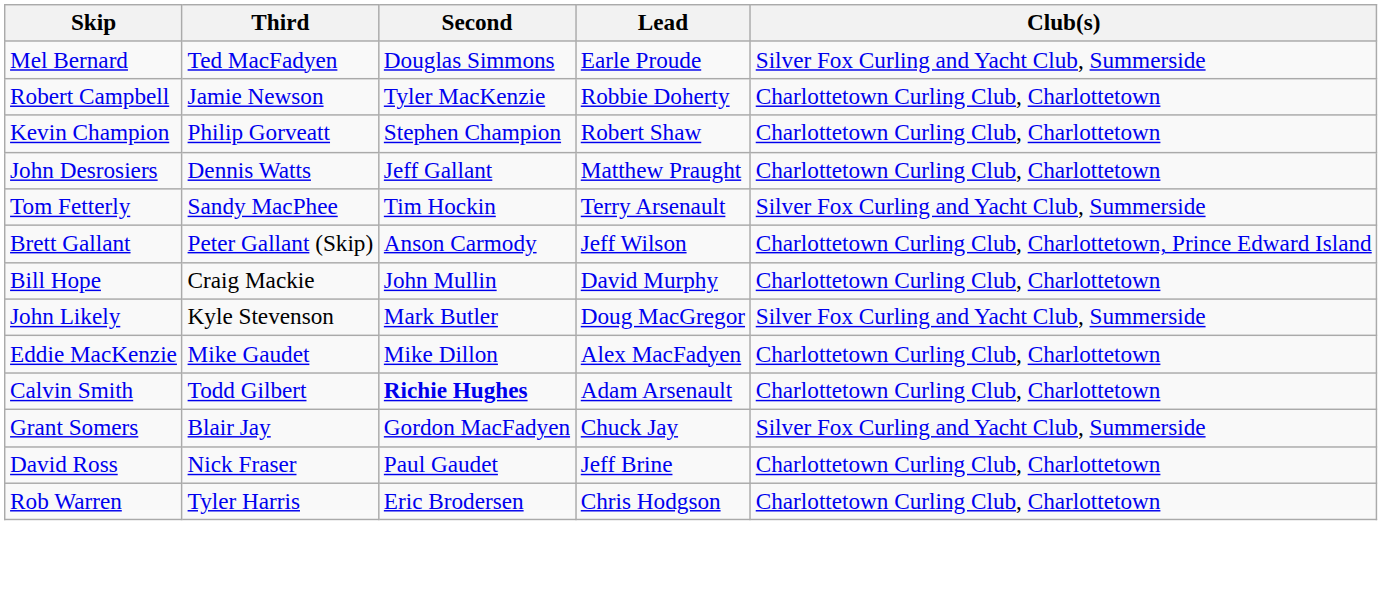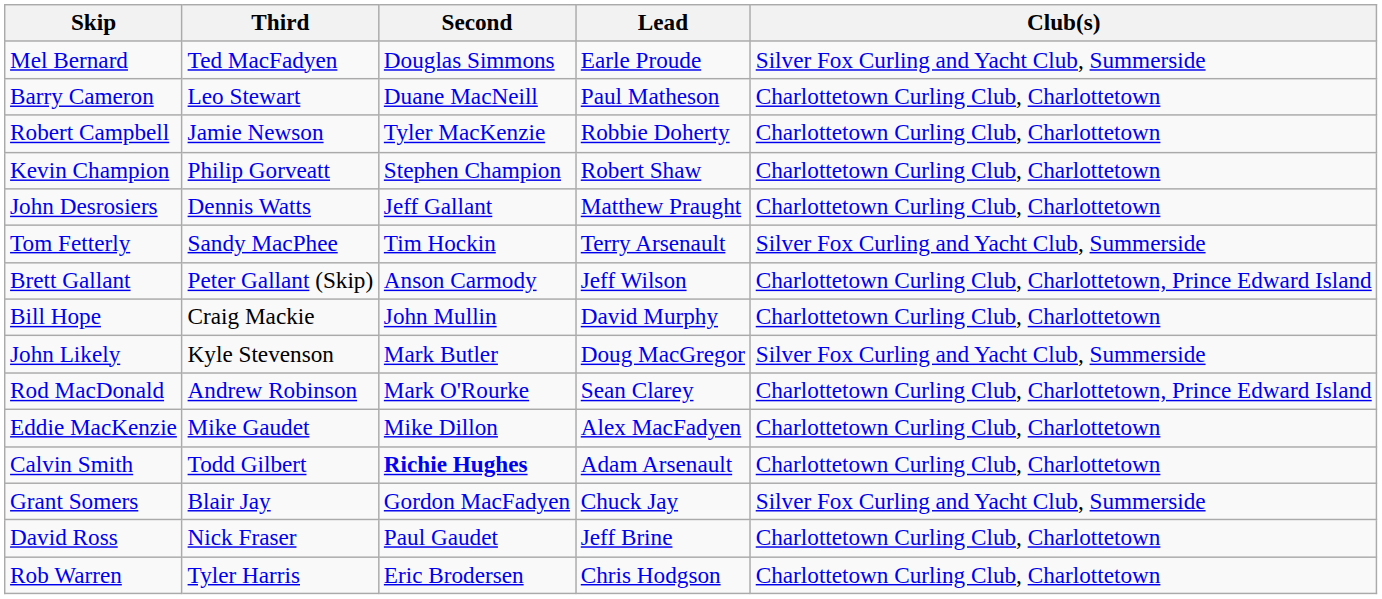 <table class="wikitable">
 <tr>
 <th>Skip</th>
 <th>Third</th>
 <th>Second</th>
 <th>Lead</th>
 <th>Club(s)</th>
 </tr>
 <tr>
 <td><a href='#'>Mel Bernard</a></td>
 <td><a href='#'>Ted MacFadyen</a></td>
 <td><a href='#'>Douglas Simmons</a></td>
 <td><a href='#'>Earle Proude</a></td>
 <td><a href='#'>Silver Fox Curling and Yacht Club</a>, <a href='#'>Summerside</a></td>
+</tr>
+<tr>
+<td><a href='#'>Barry Cameron</a></td>
+<td><a href='#'>Leo Stewart</a></td>
+<td><a href='#'>Duane MacNeill</a></td>
+<td><a href='#'>Paul Matheson</a></td>
+<td><a href='#'>Charlottetown Curling Club</a>, <a href='#'>Charlottetown</a></td>
 </tr>
 <tr>
 <td><a href='#'>Robert Campbell</a></td>
 <td><a href='#'>Jamie Newson</a></td>
 <td><a href='#'>Tyler MacKenzie</a></td>
 <td><a href='#'>Robbie Doherty</a></td>
 <td><a href='#'>Charlottetown Curling Club</a>, <a href='#'>Charlottetown</a></td>
 </tr>
 <tr>
 <td><a href='#'>Kevin Champion</a></td>
 <td><a href='#'>Philip Gorveatt</a></td>
 <td><a href='#'>Stephen Champion</a></td>
 <td><a href='#'>Robert Shaw</a></td>
 <td><a href='#'>Charlottetown Curling Club</a>, <a href='#'>Charlottetown</a></td>
 </tr>
 <tr>
 <td><a href='#'>John Desrosiers</a></td>
 <td><a href='#'>Dennis Watts</a></td>
 <td><a href='#'>Jeff Gallant</a></td>
 <td><a href='#'>Matthew Praught</a></td>
 <td><a href='#'>Charlottetown Curling Club</a>, <a href='#'>Charlottetown</a></td>
 </tr>
 <tr>
 <td><a href='#'>Tom Fetterly</a></td>
 <td><a href='#'>Sandy MacPhee</a></td>
 <td><a href='#'>Tim Hockin</a></td>
 <td><a href='#'>Terry Arsenault</a></td>
 <td><a href='#'>Silver Fox Curling and Yacht Club</a>, <a href='#'>Summerside</a></td>
 </tr>
 <tr>
 <td><a href='#'>Brett Gallant</a></td>
 <td><a href='#'>Peter Gallant</a> (Skip)</td>
 <td><a href='#'>Anson Carmody</a></td>
 <td><a href='#'>Jeff Wilson</a></td>
 <td><a href='#'>Charlottetown Curling Club</a>, <a href='#'>Charlottetown, Prince Edward Island</a></td>
 </tr>
 <tr>
 <td><a href='#'>Bill Hope</a></td>
 <td>Craig Mackie</td>
 <td><a href='#'>John Mullin</a></td>
 <td><a href='#'>David Murphy</a></td>
 <td><a href='#'>Charlottetown Curling Club</a>, <a href='#'>Charlottetown</a></td>
 </tr>
 <tr>
 <td><a href='#'>John Likely</a></td>
 <td>Kyle Stevenson</td>
 <td><a href='#'>Mark Butler</a></td>
 <td><a href='#'>Doug MacGregor</a></td>
 <td><a href='#'>Silver Fox Curling and Yacht Club</a>, <a href='#'>Summerside</a></td>
 </tr>
 <tr>
+<td><a href='#'>Rod MacDonald</a></td>
+<td><a href='#'>Andrew Robinson</a></td>
+<td><a href='#'>Mark O'Rourke</a></td>
+<td><a href='#'>Sean Clarey</a></td>
+<td><a href='#'>Charlottetown Curling Club</a>, <a href='#'>Charlottetown, Prince Edward Island</a></td>
+</tr>
+<tr>
 <td><a href='#'>Eddie MacKenzie</a></td>
 <td><a href='#'>Mike Gaudet</a></td>
 <td><a href='#'>Mike Dillon</a></td>
 <td><a href='#'>Alex MacFadyen</a></td>
 <td><a href='#'>Charlottetown Curling Club</a>, <a href='#'>Charlottetown</a></td>
 </tr>
 <tr>
 <td><a href='#'>Calvin Smith</a></td>
 <td><a href='#'>Todd Gilbert</a></td>
 <td><strong><a href='#'>Richie Hughes</a></strong></td>
 <td><a href='#'>Adam Arsenault</a></td>
 <td><a href='#'>Charlottetown Curling Club</a>, <a href='#'>Charlottetown</a></td>
 </tr>
 <tr>
 <td><a href='#'>Grant Somers</a></td>
 <td><a href='#'>Blair Jay</a></td>
 <td><a href='#'>Gordon MacFadyen</a></td>
 <td><a href='#'>Chuck Jay</a></td>
 <td><a href='#'>Silver Fox Curling and Yacht Club</a>, <a href='#'>Summerside</a></td>
 </tr>
 <tr>
 <td><a href='#'>David Ross</a></td>
 <td><a href='#'>Nick Fraser</a></td>
 <td><a href='#'>Paul Gaudet</a></td>
 <td><a href='#'>Jeff Brine</a></td>
 <td><a href='#'>Charlottetown Curling Club</a>, <a href='#'>Charlottetown</a></td>
 </tr>
 <tr>
 <td><a href='#'>Rob Warren</a></td>
 <td><a href='#'>Tyler Harris</a></td>
 <td><a href='#'>Eric Brodersen</a></td>
 <td><a href='#'>Chris Hodgson</a></td>
 <td><a href='#'>Charlottetown Curling Club</a>, <a href='#'>Charlottetown</a></td>
 </tr>
 </table>
